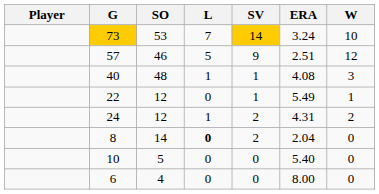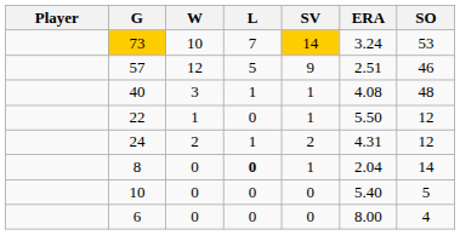 <table class="wikitable sortable">
 <tr>
 <th bgcolor="#DDDDFF" width="16%">Player</th>
 <th bgcolor="#DDDDFF" width="9%">G</th>
-<th bgcolor="#DDDDFF" width="9%">SO</th>
+<th bgcolor="#DDDDFF" width="9%">W</th>
 <th bgcolor="#DDDDFF" width="9%">L</th>
 <th bgcolor="#DDDDFF" width="9%">SV</th>
 <th bgcolor="#DDDDFF" width="9%">ERA</th>
-<th bgcolor="#DDDDFF" width="9%">W</th>
+<th bgcolor="#DDDDFF" width="9%">SO</th>
 </tr>
 <tr align="center">
 <td></td>
 <td bgcolor=#ffcc00>73</td>
-<td>53</td>
+<td>10</td>
 <td>7</td>
 <td bgcolor=#ffcc00>14</td>
 <td>3.24</td>
-<td>10</td>
+<td>53</td>
 </tr>
 <tr align="center">
 <td></td>
 <td>57</td>
-<td>46</td>
+<td>12</td>
 <td>5</td>
 <td>9</td>
 <td>2.51</td>
+<td>46</td>
+</tr>
+<tr align="center">
+<td></td>
+<td>40</td>
+<td>3</td>
+<td>1</td>
+<td>1</td>
+<td>4.08</td>
+<td>48</td>
+</tr>
+<tr align="center">
+<td></td>
+<td>22</td>
+<td>1</td>
+<td>0</td>
+<td>1</td>
+<td>5.50</td>
 <td>12</td>
 </tr>
 <tr align="center">
 <td></td>
-<td>40</td>
-<td>48</td>
-<td>1</td>
-<td>1</td>
-<td>4.08</td>
-<td>3</td>
-</tr>
-<tr align="center">
-<td></td>
-<td>22</td>
-<td>12</td>
-<td>0</td>
-<td>1</td>
-<td>5.49</td>
-<td>1</td>
-</tr>
-<tr align="center">
-<td></td>
 <td>24</td>
-<td>12</td>
+<td>2</td>
 <td>1</td>
 <td>2</td>
 <td>4.31</td>
-<td>2</td>
+<td>12</td>
 </tr>
 <tr align="center">
 <td></td>
 <td>8</td>
+<td>0</td>
+<td><strong>0</strong></td>
+<td>1</td>
+<td>2.04</td>
 <td>14</td>
-<td><strong>0</strong></td>
-<td>2</td>
-<td>2.04</td>
-<td>0</td>
 </tr>
 <tr align="center">
 <td></td>
 <td>10</td>
-<td>5</td>
+<td>0</td>
 <td>0</td>
 <td>0</td>
 <td>5.40</td>
-<td>0</td>
+<td>5</td>
 </tr>
 <tr align="center">
 <td></td>
 <td>6</td>
-<td>4</td>
+<td>0</td>
 <td>0</td>
 <td>0</td>
 <td>8.00</td>
-<td>0</td>
+<td>4</td>
 </tr>
 </table>
